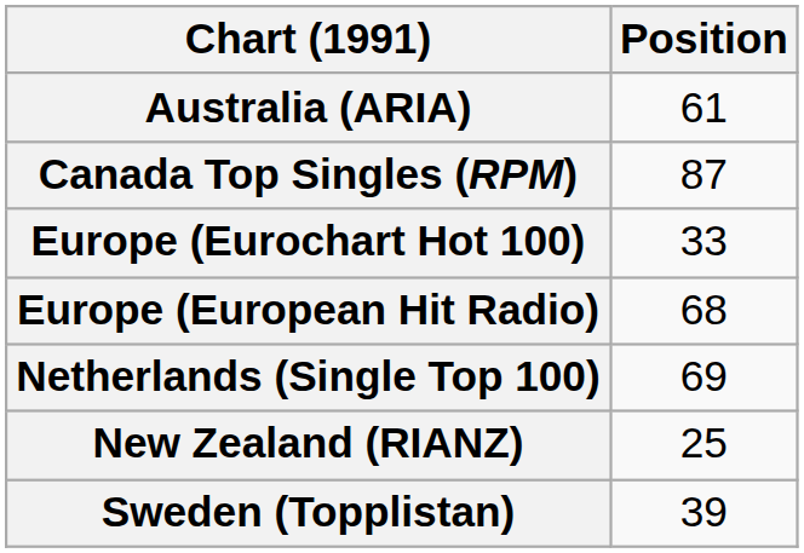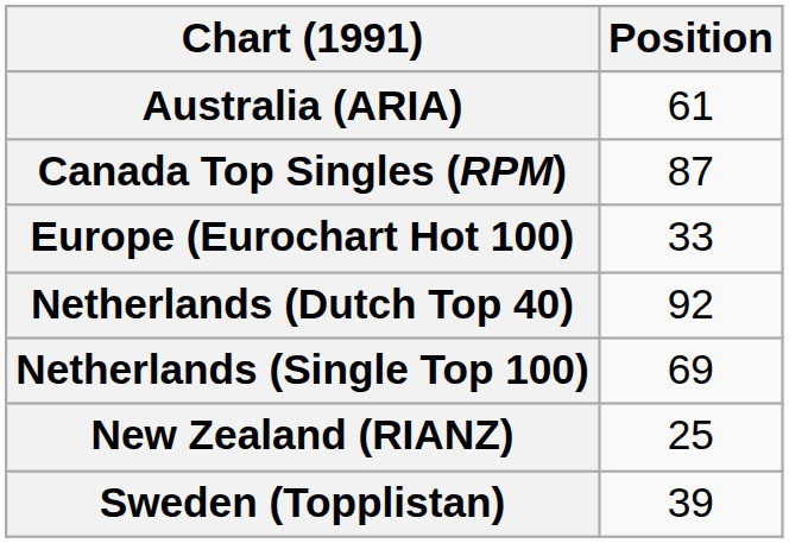 <table class="wikitable sortable plainrowheaders" style="text-align:center">
 <tr>
 <th>Chart (1991)</th>
 <th>Position</th>
 </tr>
 <tr>
 <th scope="row">Australia (ARIA)</th>
 <td>61</td>
 </tr>
 <tr>
 <th scope="row">Canada Top Singles (<em>RPM</em>)</th>
 <td>87</td>
 </tr>
 <tr>
 <th scope="row">Europe (Eurochart Hot 100)</th>
 <td>33</td>
 </tr>
 <tr>
-<th scope="row">Europe (European Hit Radio)</th>
-<td>68</td>
+<th scope="row">Netherlands (Dutch Top 40)</th>
+<td>92</td>
 </tr>
 <tr>
 <th scope="row">Netherlands (Single Top 100)</th>
 <td>69</td>
 </tr>
 <tr>
 <th scope="row">New Zealand (RIANZ)</th>
 <td>25</td>
 </tr>
 <tr>
 <th scope="row">Sweden (Topplistan)</th>
 <td>39</td>
 </tr>
 </table>
